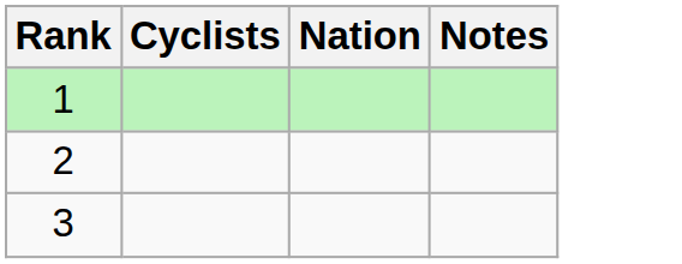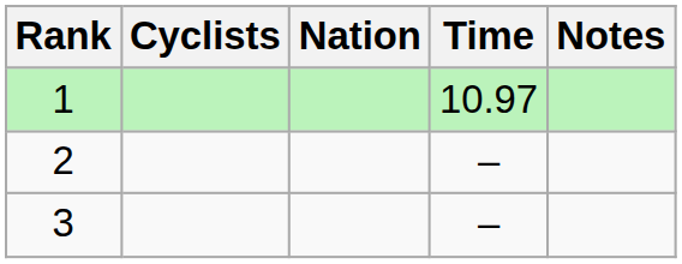 <table class="wikitable sortable" style="text-align:center">
 <tr>
 <th>Rank</th>
 <th>Cyclists</th>
 <th>Nation</th>
+<th>Time</th>
 <th>Notes</th>
 </tr>
 <tr bgcolor=bbf3bb>
 <td>1</td>
 <td align=left></td>
 <td align=left></td>
+<td>10.97</td>
 <td></td>
 </tr>
 <tr>
 <td>2</td>
 <td align=left></td>
 <td align=left></td>
+<td>–</td>
 <td></td>
 </tr>
 <tr>
 <td>3</td>
 <td align=left></td>
 <td align=left></td>
+<td>–</td>
 <td></td>
 </tr>
 </table>
